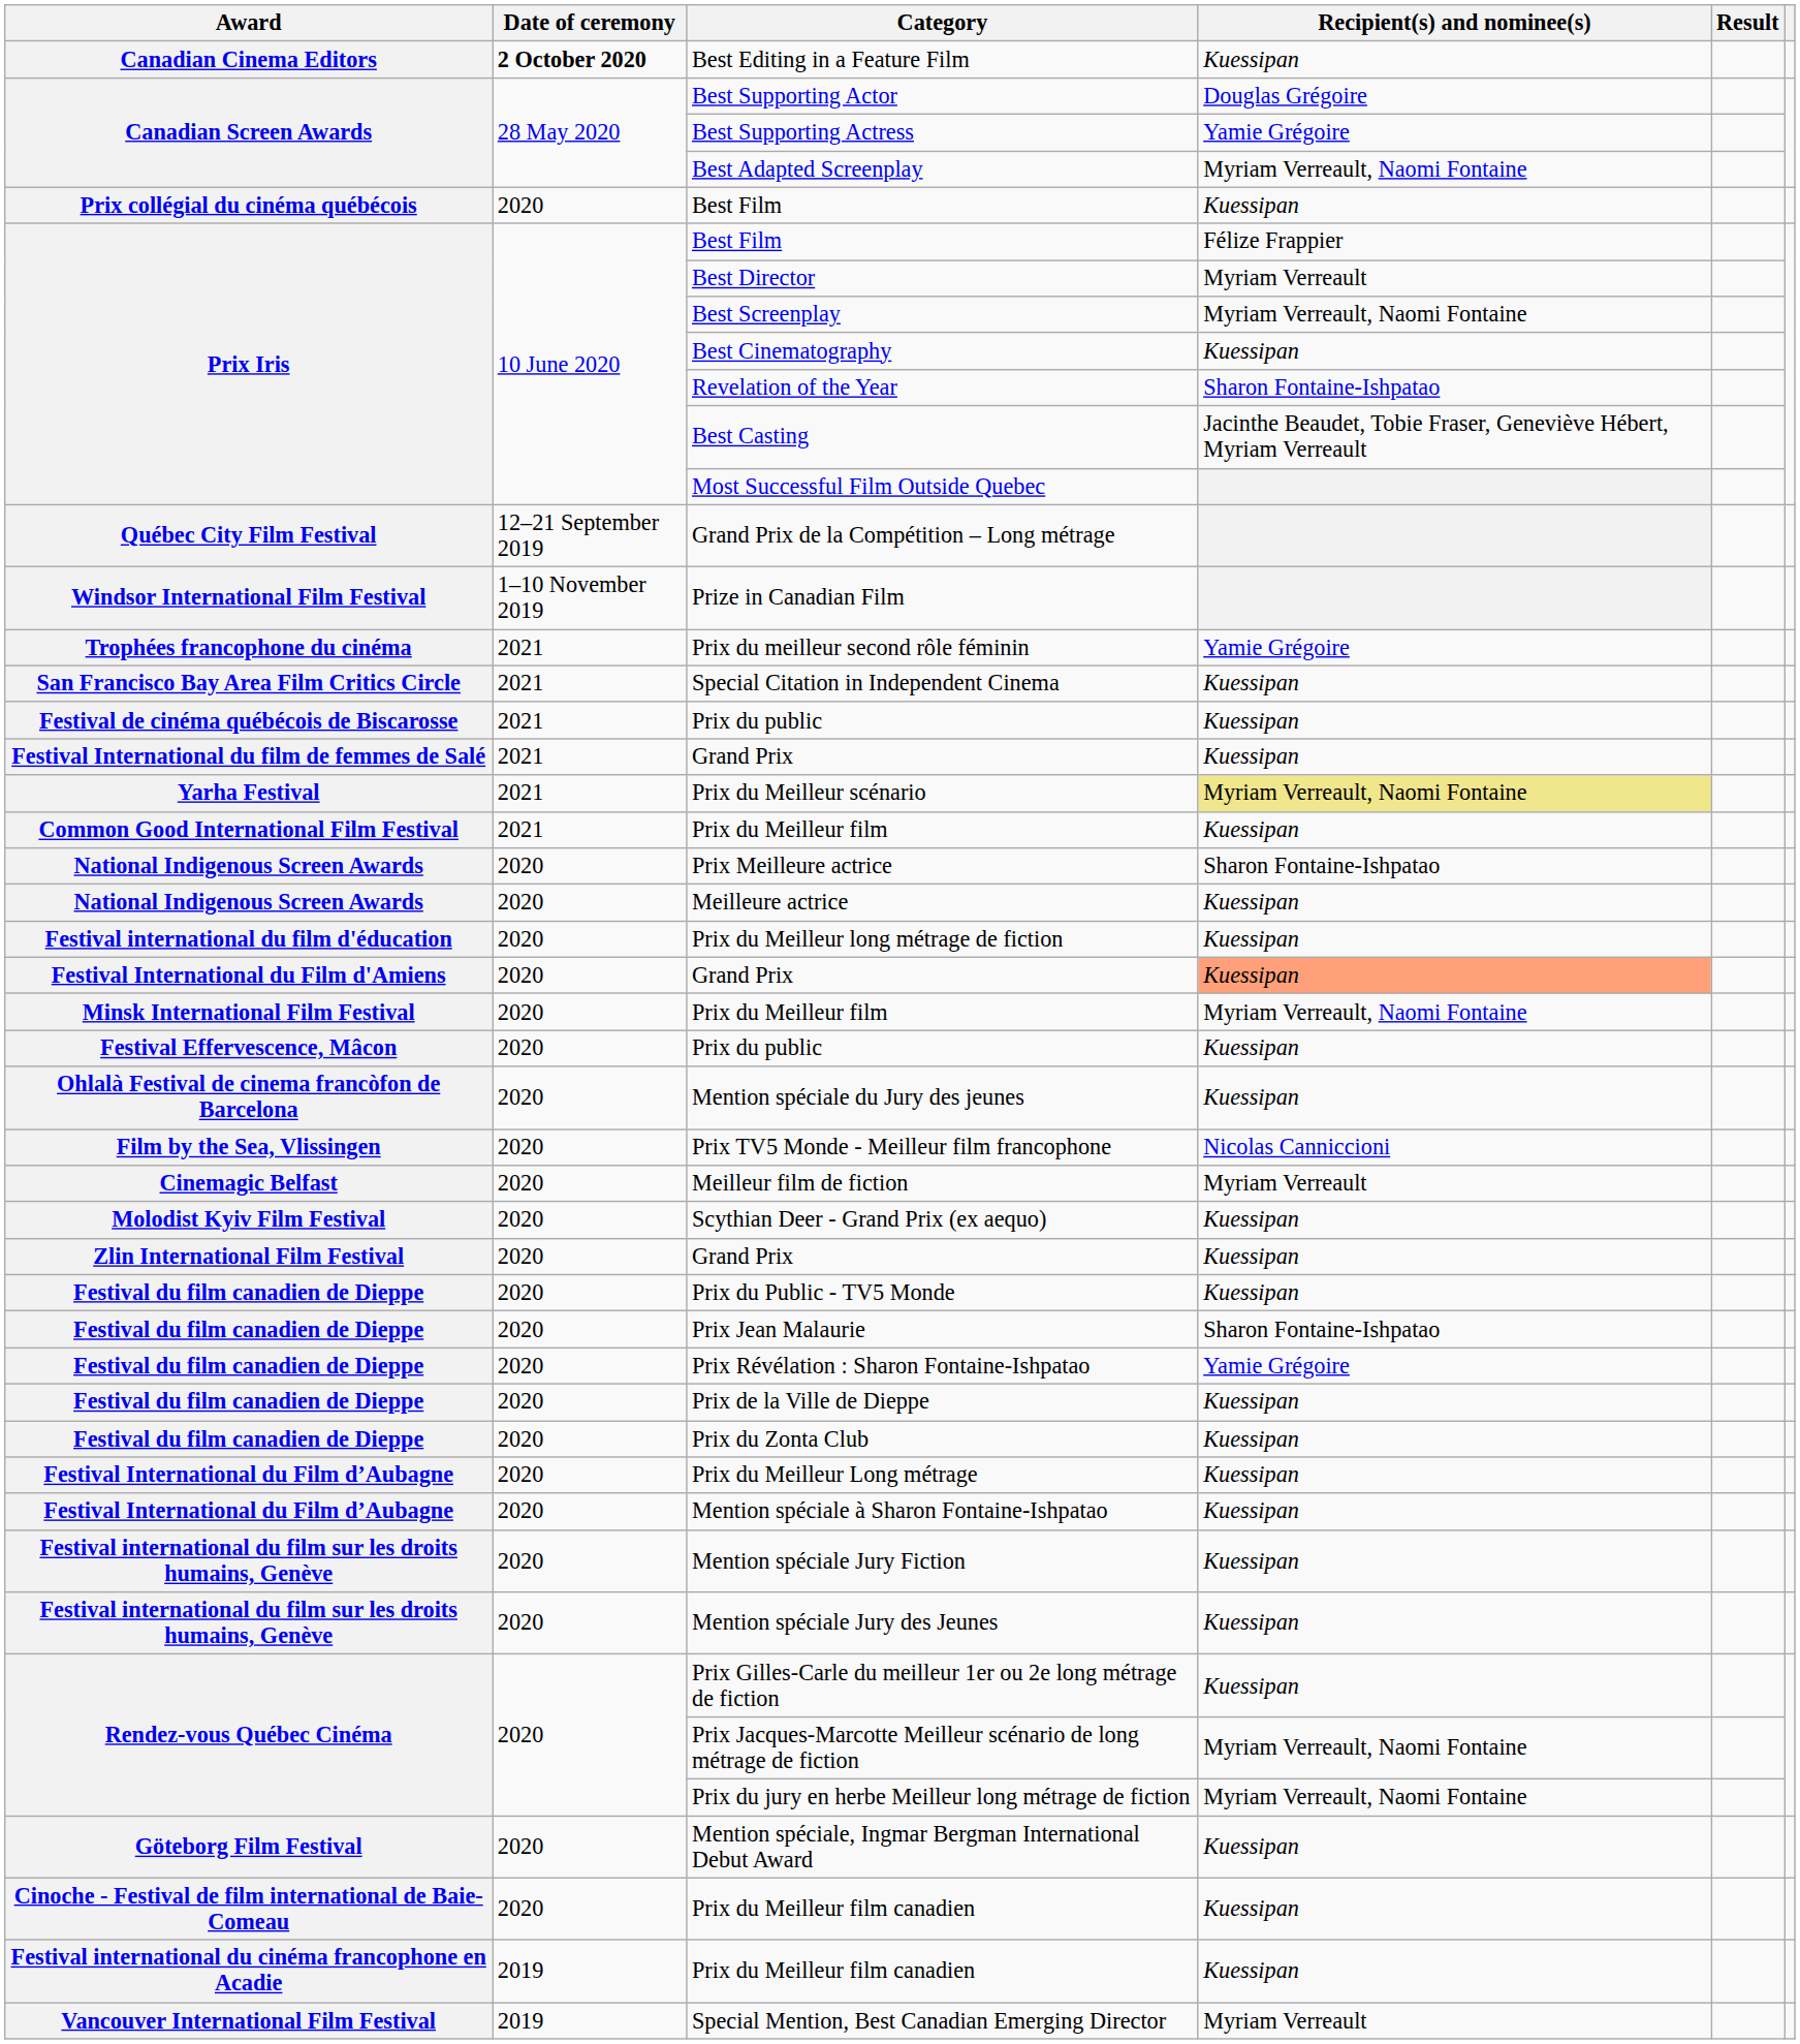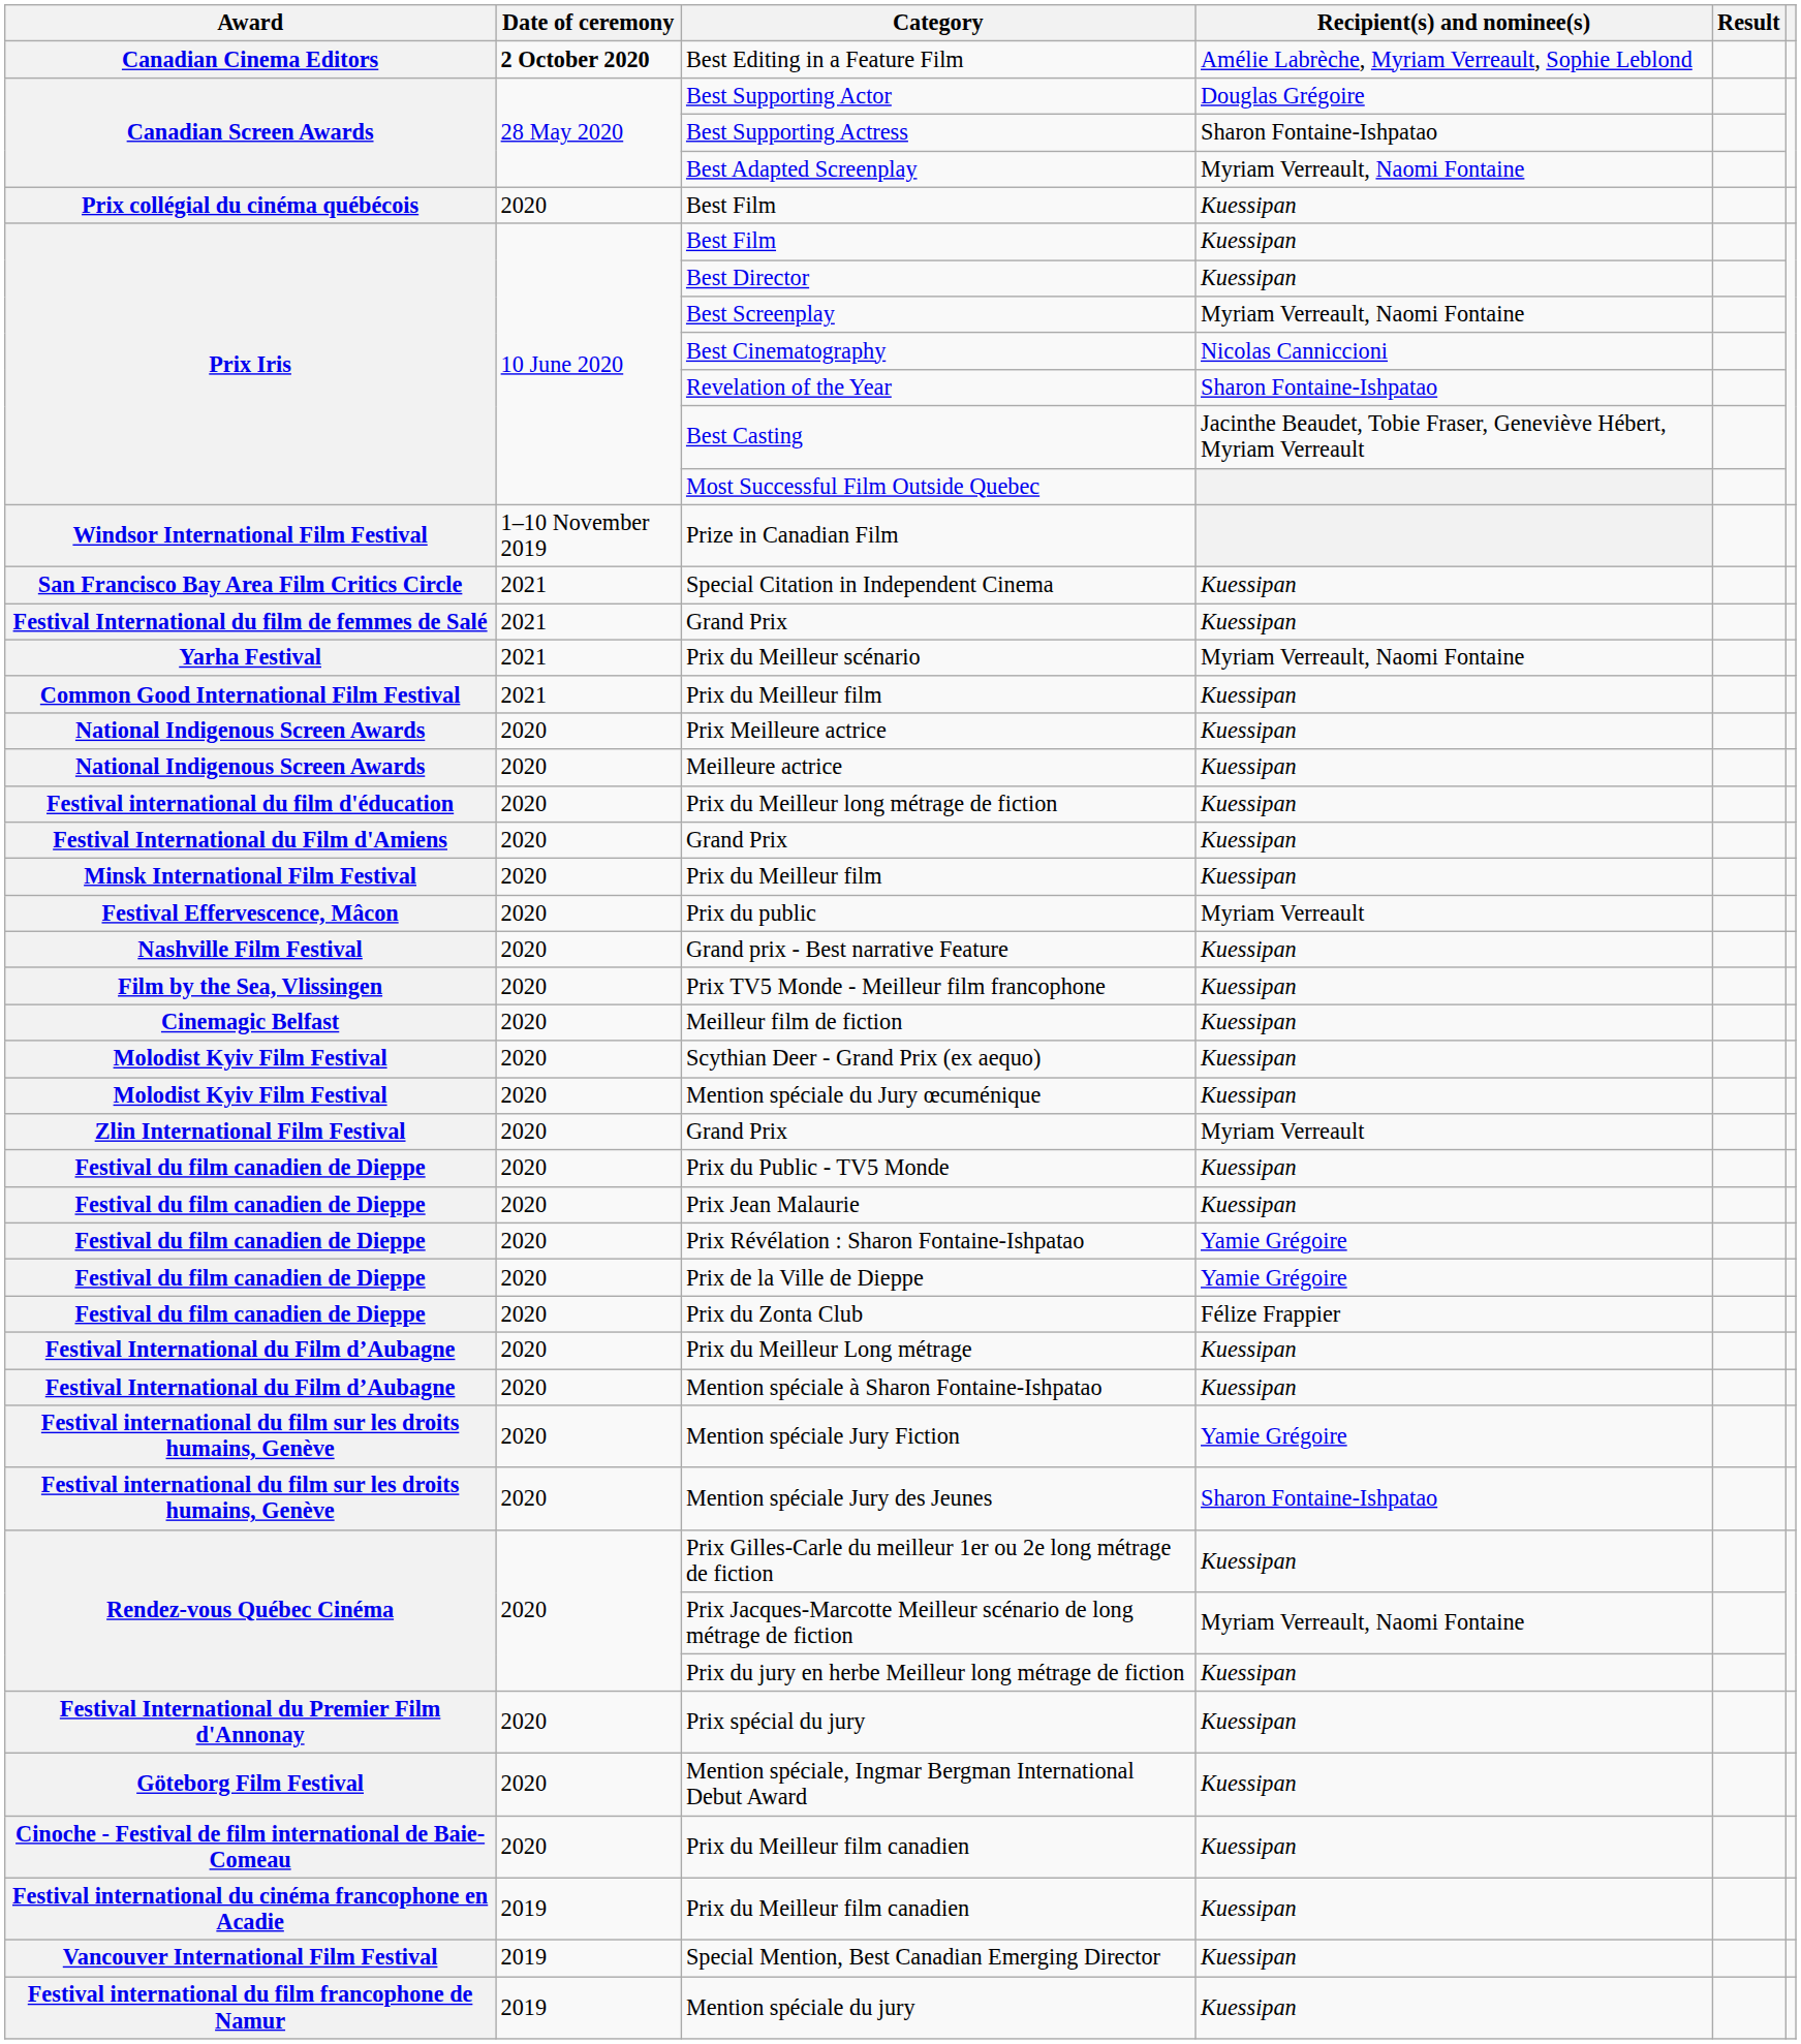 <table class="wikitable plainrowheaders sortable">
 <tr>
 <th scope="col">Award</th>
 <th scope="col">Date of ceremony</th>
 <th scope="col">Category</th>
 <th scope="col">Recipient(s) and nominee(s)</th>
 <th scope="col">Result</th>
 <th scope="col" class="unsortable"></th>
 </tr>
 <tr>
 <th scope="row"><a href='#'>Canadian Cinema Editors</a></th>
 <td><strong>2 October 2020</strong></td>
 <td>Best Editing in a Feature Film</td>
-<td><em>Kuessipan</em></td>
+<td><a href='#'>Amélie Labrèche</a>, <a href='#'>Myriam Verreault</a>, <a href='#'>Sophie Leblond</a></td>
 <td></td>
 <td></td>
 </tr>
 <tr>
 <th scope="row" rowspan=3><a href='#'>Canadian Screen Awards</a></th>
 <td rowspan="3"><a href='#'>28 May 2020</a></td>
 <td><a href='#'>Best Supporting Actor</a></td>
 <td><a href='#'>Douglas Grégoire</a></td>
 <td></td>
 <td rowspan="3"></td>
 </tr>
 <tr>
 <td><a href='#'>Best Supporting Actress</a></td>
-<td><a href='#'>Yamie Grégoire</a></td>
+<td>Sharon Fontaine-Ishpatao</td>
 <td></td>
 </tr>
 <tr>
 <td><a href='#'>Best Adapted Screenplay</a></td>
 <td>Myriam Verreault, <a href='#'>Naomi Fontaine</a></td>
 <td></td>
 </tr>
 <tr>
 <th scope="row"><a href='#'>Prix collégial du cinéma québécois</a></th>
 <td>2020</td>
 <td>Best Film</td>
 <td><em>Kuessipan</em></td>
 <td></td>
 <td></td>
 </tr>
 <tr>
 <th scope="row" rowspan=7><a href='#'>Prix Iris</a></th>
 <td rowspan="7"><a href='#'>10 June 2020</a></td>
 <td><a href='#'>Best Film</a></td>
-<td>Félize Frappier</td>
+<td><em>Kuessipan</em></td>
 <td></td>
 <td rowspan="7"></td>
 </tr>
 <tr>
 <td><a href='#'>Best Director</a></td>
-<td>Myriam Verreault</td>
+<td><em>Kuessipan</em></td>
 <td></td>
 </tr>
 <tr>
 <td><a href='#'>Best Screenplay</a></td>
 <td>Myriam Verreault, Naomi Fontaine</td>
 <td></td>
 </tr>
 <tr>
 <td><a href='#'>Best Cinematography</a></td>
-<td><em>Kuessipan</em></td>
+<td><a href='#'>Nicolas Canniccioni</a></td>
 <td></td>
 </tr>
 <tr>
 <td><a href='#'>Revelation of the Year</a></td>
 <td><a href='#'>Sharon Fontaine-Ishpatao</a></td>
 <td></td>
 </tr>
 <tr>
 <td><a href='#'>Best Casting</a></td>
 <td>Jacinthe Beaudet, Tobie Fraser, Geneviève Hébert, Myriam Verreault</td>
 <td></td>
 </tr>
 <tr>
 <td><a href='#'>Most Successful Film Outside Quebec</a></td>
 <th></th>
 <td></td>
 </tr>
 <tr>
-<th scope="row"><a href='#'>Québec City Film Festival</a></th>
-<td>12–21 September 2019</td>
-<td>Grand Prix de la Compétition – Long métrage</td>
-<th></th>
-<td></td>
-<td></td>
-</tr>
-<tr>
 <th scope="row"><a href='#'>Windsor International Film Festival</a></th>
 <td>1–10 November 2019</td>
 <td>Prize in Canadian Film</td>
 <th></th>
 <td></td>
 <td></td>
 </tr>
 <tr>
-<th scope="row"><a href='#'>Trophées francophone du cinéma</a></th>
-<td>2021</td>
-<td>Prix du meilleur second rôle féminin</td>
-<td><a href='#'>Yamie Grégoire</a></td>
-<td></td>
-<td></td>
-</tr>
-<tr>
 <th scope="row"><a href='#'>San Francisco Bay Area Film Critics Circle</a></th>
 <td>2021</td>
 <td>Special Citation in Independent Cinema</td>
-<td><em>Kuessipan</em></td>
-<td></td>
-<td></td>
-</tr>
-<tr>
-<th scope="row"><a href='#'>Festival de cinéma québécois de Biscarosse</a></th>
-<td>2021</td>
-<td>Prix du public</td>
 <td><em>Kuessipan</em></td>
 <td></td>
 <td></td>
 </tr>
 <tr>
 <th scope="row"><a href='#'>Festival International du film de femmes de Salé</a></th>
 <td>2021</td>
 <td>Grand Prix</td>
 <td><em>Kuessipan</em></td>
 <td></td>
 <td></td>
 </tr>
 <tr>
 <th scope="row"><a href='#'>Yarha Festival</a></th>
 <td>2021</td>
 <td>Prix du Meilleur scénario</td>
-<td style="background: khaki;">Myriam Verreault, Naomi Fontaine</td>
+<td>Myriam Verreault, Naomi Fontaine</td>
 <td></td>
 <td></td>
 </tr>
 <tr>
 <th scope="row"><a href='#'>Common Good International Film Festival</a></th>
 <td>2021</td>
 <td>Prix du Meilleur film</td>
 <td><em>Kuessipan</em></td>
 <td></td>
 <td></td>
 </tr>
 <tr>
 <th scope="row"><a href='#'>National Indigenous Screen Awards</a></th>
 <td>2020</td>
 <td>Prix Meilleure actrice</td>
-<td>Sharon Fontaine-Ishpatao</td>
+<td><em>Kuessipan</em></td>
 <td></td>
 <td></td>
 </tr>
 <tr>
 <th scope="row"><a href='#'>National Indigenous Screen Awards</a></th>
 <td>2020</td>
 <td>Meilleure actrice</td>
 <td><em>Kuessipan</em></td>
 <td></td>
 <td></td>
 </tr>
 <tr>
 <th scope="row"><a href='#'>Festival international du film d'éducation</a></th>
 <td>2020</td>
 <td>Prix du Meilleur long métrage de fiction</td>
 <td><em>Kuessipan</em></td>
 <td></td>
 <td></td>
 </tr>
 <tr>
 <th scope="row"><a href='#'>Festival International du Film d'Amiens</a></th>
 <td>2020</td>
 <td>Grand Prix</td>
-<td style="background: lightsalmon;"><em>Kuessipan</em></td>
+<td><em>Kuessipan</em></td>
 <td></td>
 <td></td>
 </tr>
 <tr>
 <th scope="row"><a href='#'>Minsk International Film Festival</a></th>
 <td>2020</td>
 <td>Prix du Meilleur film</td>
-<td>Myriam Verreault, <a href='#'>Naomi Fontaine</a></td>
+<td><em>Kuessipan</em></td>
 <td></td>
 <td></td>
 </tr>
 <tr>
 <th scope="row"><a href='#'>Festival Effervescence, Mâcon</a></th>
 <td>2020</td>
 <td>Prix du public</td>
-<td><em>Kuessipan</em></td>
+<td>Myriam Verreault</td>
 <td></td>
 <td></td>
 </tr>
 <tr>
-<th scope="row"><a href='#'>Ohlalà Festival de cinema francòfon de Barcelona</a></th>
+<th scope="row"><a href='#'>Nashville Film Festival</a></th>
 <td>2020</td>
-<td>Mention spéciale du Jury des jeunes</td>
+<td>Grand prix - Best narrative Feature</td>
 <td><em>Kuessipan</em></td>
 <td></td>
 <td></td>
 </tr>
 <tr>
 <th scope="row"><a href='#'>Film by the Sea, Vlissingen</a></th>
 <td>2020</td>
 <td>Prix TV5 Monde - Meilleur film francophone</td>
-<td><a href='#'>Nicolas Canniccioni</a></td>
+<td><em>Kuessipan</em></td>
 <td></td>
 <td></td>
 </tr>
 <tr>
 <th scope="row"><a href='#'>Cinemagic Belfast</a></th>
 <td>2020</td>
 <td>Meilleur film de fiction</td>
-<td>Myriam Verreault</td>
+<td><em>Kuessipan</em></td>
 <td></td>
 <td></td>
 </tr>
 <tr>
 <th scope="row"><a href='#'>Molodist Kyiv Film Festival</a></th>
 <td>2020</td>
 <td>Scythian Deer - Grand Prix (ex aequo)</td>
 <td><em>Kuessipan</em></td>
 <td></td>
 <td></td>
 </tr>
 <tr>
+<th scope="row"><a href='#'>Molodist Kyiv Film Festival</a></th>
+<td>2020</td>
+<td>Mention spéciale du Jury œcuménique</td>
+<td><em>Kuessipan</em></td>
+<td></td>
+<td></td>
+</tr>
+<tr>
 <th scope="row"><a href='#'>Zlin International Film Festival</a></th>
 <td>2020</td>
 <td>Grand Prix</td>
-<td><em>Kuessipan</em></td>
+<td>Myriam Verreault</td>
 <td></td>
 <td></td>
 </tr>
 <tr>
 <th scope="row"><a href='#'>Festival du film canadien de Dieppe</a></th>
 <td>2020</td>
 <td>Prix du Public - TV5 Monde</td>
 <td><em>Kuessipan</em></td>
 <td></td>
 <td></td>
 </tr>
 <tr>
 <th scope="row"><a href='#'>Festival du film canadien de Dieppe</a></th>
 <td>2020</td>
 <td>Prix Jean Malaurie</td>
-<td>Sharon Fontaine-Ishpatao</td>
+<td><em>Kuessipan</em></td>
 <td></td>
 <td></td>
 </tr>
 <tr>
 <th scope="row"><a href='#'>Festival du film canadien de Dieppe</a></th>
 <td>2020</td>
 <td>Prix Révélation : Sharon Fontaine-Ishpatao</td>
 <td><a href='#'>Yamie Grégoire</a></td>
 <td></td>
 <td></td>
 </tr>
 <tr>
 <th scope="row"><a href='#'>Festival du film canadien de Dieppe</a></th>
 <td>2020</td>
 <td>Prix de la Ville de Dieppe</td>
-<td><em>Kuessipan</em></td>
+<td><a href='#'>Yamie Grégoire</a></td>
 <td></td>
 <td></td>
 </tr>
 <tr>
 <th scope="row"><a href='#'>Festival du film canadien de Dieppe</a></th>
 <td>2020</td>
 <td>Prix du Zonta Club</td>
-<td><em>Kuessipan</em></td>
+<td>Félize Frappier</td>
 <td></td>
 <td></td>
 </tr>
 <tr>
 <th scope="row"><a href='#'>Festival International du Film d’Aubagne</a></th>
 <td>2020</td>
 <td>Prix du Meilleur Long métrage</td>
 <td><em>Kuessipan</em></td>
 <td></td>
 <td></td>
 </tr>
 <tr>
 <th scope="row"><a href='#'>Festival International du Film d’Aubagne</a></th>
 <td>2020</td>
 <td>Mention spéciale à Sharon Fontaine-Ishpatao</td>
 <td><em>Kuessipan</em></td>
 <td></td>
 <td></td>
 </tr>
 <tr>
 <th scope="row"><a href='#'>Festival international du film sur les droits humains, Genève</a></th>
 <td>2020</td>
 <td>Mention spéciale Jury Fiction</td>
-<td><em>Kuessipan</em></td>
+<td><a href='#'>Yamie Grégoire</a></td>
 <td></td>
 <td></td>
 </tr>
 <tr>
 <th scope="row"><a href='#'>Festival international du film sur les droits humains, Genève</a></th>
 <td>2020</td>
 <td>Mention spéciale Jury des Jeunes</td>
-<td><em>Kuessipan</em></td>
+<td><a href='#'>Sharon Fontaine-Ishpatao</a></td>
 <td></td>
 <td></td>
 </tr>
 <tr>
 <th scope="row" rowspan=3><a href='#'>Rendez-vous Québec Cinéma</a></th>
 <td rowspan=3>2020</td>
 <td>Prix Gilles-Carle du meilleur 1er ou 2e long métrage de fiction</td>
 <td><em>Kuessipan</em></td>
 <td></td>
 <td rowspan=3></td>
 </tr>
 <tr>
 <td>Prix Jacques-Marcotte Meilleur scénario de long métrage de fiction</td>
 <td>Myriam Verreault, Naomi Fontaine</td>
 <td></td>
 </tr>
 <tr>
 <td>Prix du jury en herbe Meilleur long métrage de fiction</td>
-<td>Myriam Verreault, Naomi Fontaine</td>
+<td><em>Kuessipan</em></td>
+<td></td>
+</tr>
+<tr>
+<th scope="row"><a href='#'>Festival International du Premier Film d'Annonay</a></th>
+<td>2020</td>
+<td>Prix spécial du jury</td>
+<td><em>Kuessipan</em></td>
+<td></td>
 <td></td>
 </tr>
 <tr>
 <th scope="row"><a href='#'>Göteborg Film Festival</a></th>
 <td>2020</td>
 <td>Mention spéciale, Ingmar Bergman International Debut Award</td>
 <td><em>Kuessipan</em></td>
 <td></td>
 <td></td>
 </tr>
 <tr>
 <th scope="row"><a href='#'>Cinoche - Festival de film international de Baie-Comeau</a></th>
 <td>2020</td>
 <td>Prix du Meilleur film canadien</td>
 <td><em>Kuessipan</em></td>
 <td></td>
 <td></td>
 </tr>
 <tr>
 <th scope="row"><a href='#'>Festival international du cinéma francophone en Acadie</a></th>
 <td>2019</td>
 <td>Prix du Meilleur film canadien</td>
 <td><em>Kuessipan</em></td>
 <td></td>
 <td></td>
 </tr>
 <tr>
 <th scope="row"><a href='#'>Vancouver International Film Festival</a></th>
 <td>2019</td>
 <td>Special Mention, Best Canadian Emerging Director</td>
-<td>Myriam Verreault</td>
+<td><em>Kuessipan</em></td>
+<td></td>
+<td></td>
+</tr>
+<tr>
+<th scope="row"><a href='#'>Festival international du film francophone de Namur</a></th>
+<td>2019</td>
+<td>Mention spéciale du jury</td>
+<td><em>Kuessipan</em></td>
 <td></td>
 <td></td>
 </tr>
 </table>
